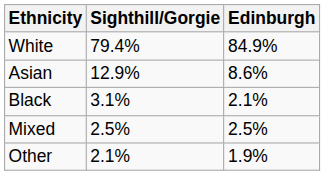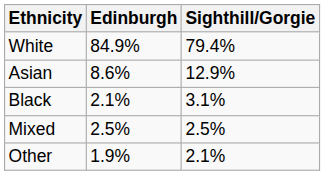 <table class="wikitable">
 <tr>
 <th>Ethnicity</th>
+<th>Edinburgh</th>
 <th>Sighthill/Gorgie</th>
-<th>Edinburgh</th>
 </tr>
 <tr>
 <td>White</td>
+<td>84.9%</td>
 <td>79.4%</td>
-<td>84.9%</td>
 </tr>
 <tr>
 <td>Asian</td>
+<td>8.6%</td>
 <td>12.9%</td>
-<td>8.6%</td>
 </tr>
 <tr>
 <td>Black</td>
+<td>2.1%</td>
 <td>3.1%</td>
-<td>2.1%</td>
 </tr>
 <tr>
 <td>Mixed</td>
 <td>2.5%</td>
 <td>2.5%</td>
 </tr>
 <tr>
 <td>Other</td>
+<td>1.9%</td>
 <td>2.1%</td>
-<td>1.9%</td>
 </tr>
 </table>
